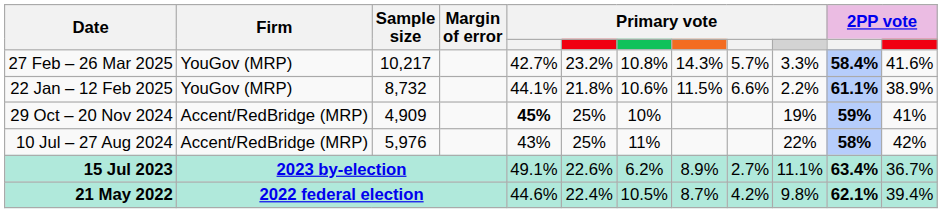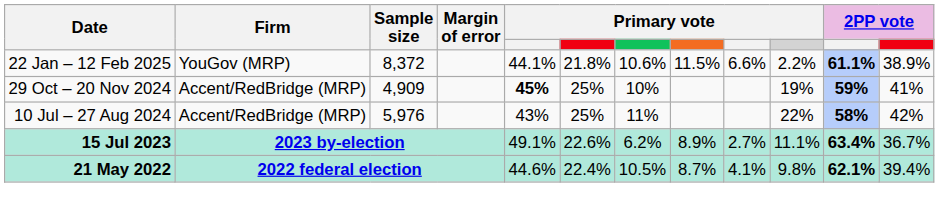 <table class="nowrap wikitable tpl-blanktable" style=text-align:center;font-size:90%>
 <tr>
 <th rowspan=2>Date</th>
 <th rowspan=2>Firm</th>
 <th rowspan=2>Sample<br>size</th>
 <th rowspan=2>Margin<br>of error</th>
 <th colspan=6>Primary vote</th>
 <th colspan=2 class=unsortable style=background:#ebbce3><a href='#'>2PP vote</a></th>
 </tr>
 <tr>
 <th style=background:></th>
 <th class="unsortable" style="background:#F00011"></th>
 <th class=unsortable style=background:#10C25B></th>
 <th class=unsortable style=background:#f36c21></th>
 <th class=unsortable style=background:></th>
 <th class=unsortable style=background:lightgray></th>
 <th style=background:></th>
 <th class="unsortable" style="background:#F00011"></th>
 </tr>
 <tr>
-<td align=right>27 Feb – 26 Mar 2025</td>
-<td align=left>YouGov (MRP)</td>
-<td>10,217</td>
-<td></td>
-<td>42.7%</td>
-<td>23.2%</td>
-<td>10.8%</td>
-<td>14.3%</td>
-<td>5.7%</td>
-<td>3.3%</td>
-<th style="background:#B6CDFB">58.4%</th>
-<td>41.6%</td>
-</tr>
-<tr>
 <td align=right>22 Jan – 12 Feb 2025</td>
 <td align=left>YouGov (MRP)</td>
-<td>8,732</td>
+<td>8,372</td>
 <td></td>
 <td>44.1%</td>
 <td>21.8%</td>
 <td>10.6%</td>
 <td>11.5%</td>
 <td>6.6%</td>
 <td>2.2%</td>
 <th style="background:#B6CDFB">61.1%</th>
 <td>38.9%</td>
 </tr>
 <tr>
 <td align=right>29 Oct – 20 Nov 2024</td>
 <td align=left>Accent/RedBridge (MRP)</td>
 <td>4,909</td>
 <td></td>
 <td><strong>45%</strong></td>
 <td>25%</td>
 <td>10%</td>
 <td></td>
 <td></td>
 <td>19%</td>
 <th style="background:#B6CDFB">59%</th>
 <td>41%</td>
 </tr>
 <tr>
 <td align=right>10 Jul – 27 Aug 2024</td>
 <td align=left>Accent/RedBridge (MRP)</td>
 <td>5,976</td>
 <td></td>
 <td>43%</td>
 <td>25%</td>
 <td>11%</td>
 <td></td>
 <td></td>
 <td>22%</td>
 <th style="background:#B6CDFB">58%</th>
 <td>42%</td>
 </tr>
 <tr style="background:#b0e9db">
 <td style="text-align:right" data-sort-value="21-May-2022"><strong>15 Jul 2023</strong></td>
 <td colspan="3" style="text-align:center"><strong><a href='#'>2023 by-election</a></strong></td>
 <td>49.1%</td>
 <td>22.6%</td>
 <td>6.2%</td>
 <td>8.9%</td>
 <td>2.7%</td>
 <td>11.1%</td>
 <td><strong>63.4%</strong></td>
 <td>36.7%</td>
 </tr>
 <tr style=background:#b0e9db>
 <td style=text-align:right data-sort-value=21-May-2022><strong>21 May 2022</strong></td>
 <td colspan=3 style=text-align:center><strong><a href='#'>2022 federal election</a></strong></td>
 <td>44.6%</td>
 <td>22.4%</td>
 <td>10.5%</td>
 <td>8.7%</td>
-<td>4.2%</td>
+<td>4.1%</td>
 <td>9.8%</td>
 <td><strong>62.1%</strong></td>
 <td>39.4%</td>
 </tr>
 </table>
